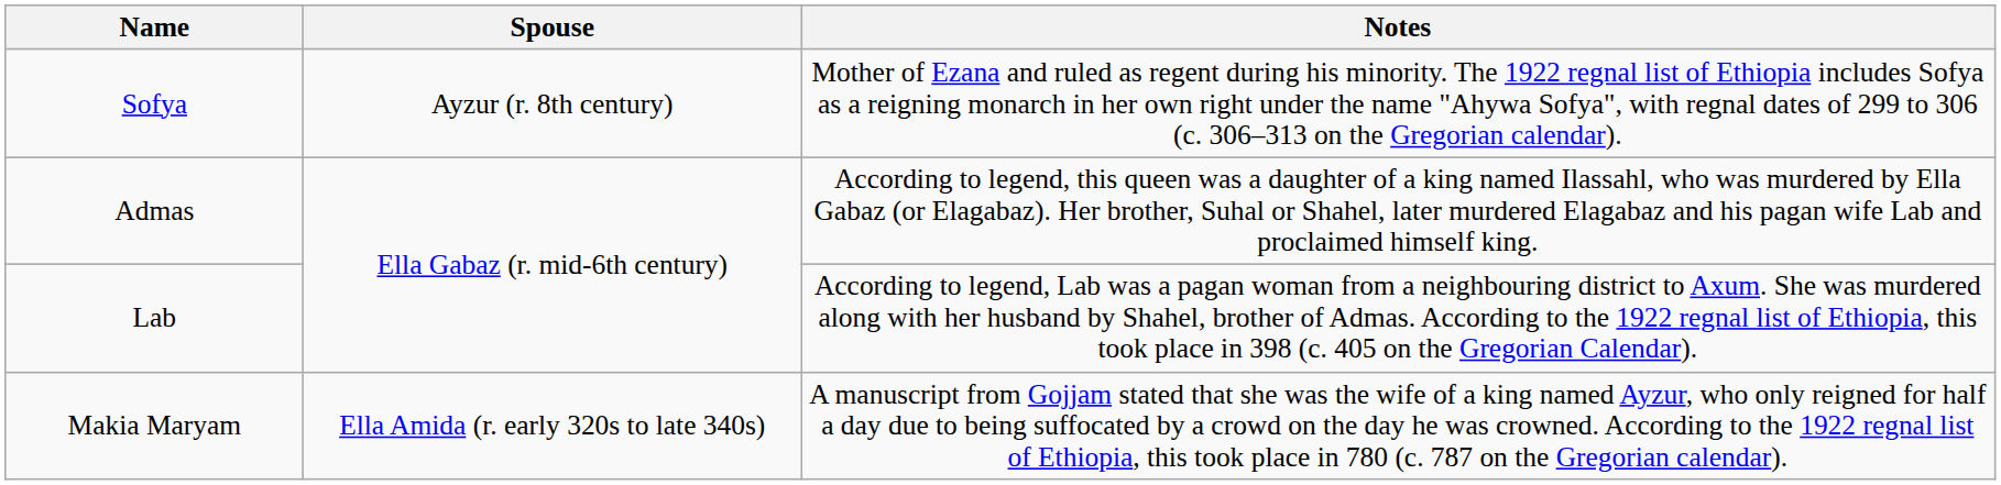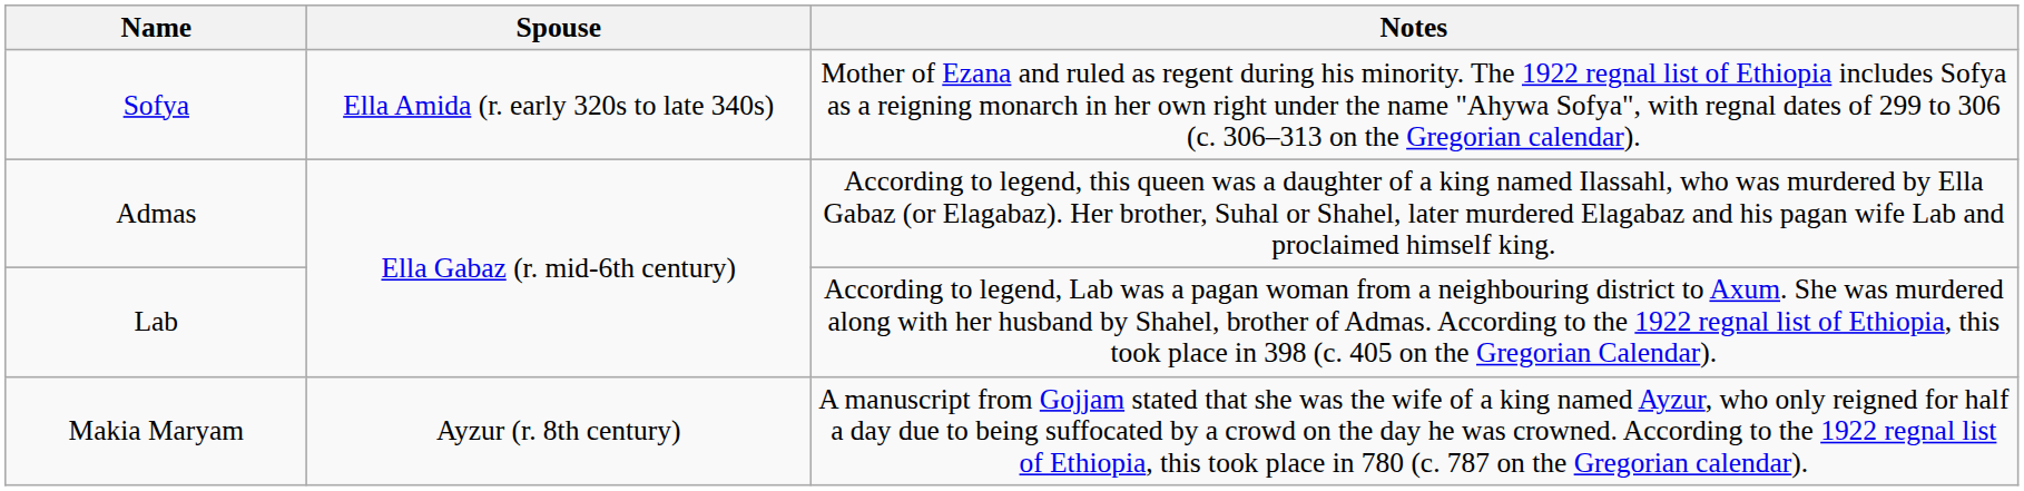 <table width=90% class="wikitable" style="text-align:center;">
 <tr>
 <th width=15%>Name</th>
 <th>Spouse</th>
 <th width=60%>Notes</th>
 </tr>
 <tr>
 <td><a href='#'>Sofya</a></td>
-<td>Ayzur (r. 8th century)</td>
+<td><a href='#'>Ella Amida</a> (r. early 320s to late 340s)</td>
 <td>Mother of <a href='#'>Ezana</a> and ruled as regent during his minority. The <a href='#'>1922 regnal list of Ethiopia</a> includes Sofya as a reigning monarch in her own right under the name  "Ahywa Sofya", with regnal dates of 299 to 306 (c. 306–313 on the <a href='#'>Gregorian calendar</a>).</td>
 </tr>
 <tr>
 <td>Admas</td>
 <td rowspan=2><a href='#'>Ella Gabaz</a> (r. mid-6th century)</td>
 <td>According to legend, this queen was a daughter of a king named Ilassahl, who was murdered by Ella Gabaz (or Elagabaz). Her brother, Suhal or Shahel, later murdered Elagabaz and his pagan wife Lab and proclaimed himself king.</td>
 </tr>
 <tr>
 <td>Lab</td>
 <td>According to legend, Lab was a pagan woman from a neighbouring district to <a href='#'>Axum</a>. She was murdered along with her husband by Shahel, brother of Admas. According to the <a href='#'>1922 regnal list of Ethiopia</a>, this took place in 398 (c. 405 on the <a href='#'>Gregorian Calendar</a>).</td>
 </tr>
 <tr>
 <td>Makia Maryam</td>
-<td><a href='#'>Ella Amida</a> (r. early 320s to late 340s)</td>
+<td>Ayzur (r. 8th century)</td>
 <td>A manuscript from <a href='#'>Gojjam</a> stated that she was the wife of a king named <a href='#'>Ayzur</a>, who only reigned for half a day due to being suffocated by a crowd on the day he was crowned. According to the <a href='#'>1922 regnal list of Ethiopia</a>, this took place in 780 (c. 787 on the <a href='#'>Gregorian calendar</a>).</td>
 </tr>
 </table>
